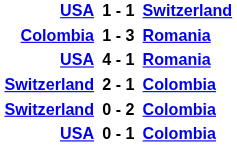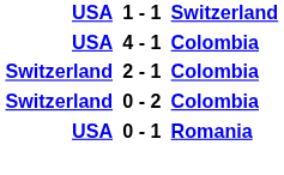 <table cellpadding="2" style="font-size:90%; margin: 0 auto;">
 <tr>
 <td width=40% align=right><strong><a href='#'>USA</a></strong></td>
 <td align=center><strong>1 - 1</strong></td>
 <td><strong><a href='#'>Switzerland</a></strong></td>
 </tr>
 <tr>
-<td width=40% align=right><strong><a href='#'>Colombia</a></strong></td>
-<td align=center><strong>1 - 3</strong></td>
-<td><strong><a href='#'>Romania</a></strong></td>
-</tr>
-<tr>
 <td width=40% align=right><strong><a href='#'>USA</a></strong></td>
 <td align=center><strong>4 - 1</strong></td>
-<td><strong><a href='#'>Romania</a></strong></td>
+<td><strong><a href='#'>Colombia</a></strong></td>
 </tr>
 <tr>
 <td width=40% align=right><strong><a href='#'>Switzerland</a></strong></td>
 <td align=center><strong>2 - 1</strong></td>
 <td><strong><a href='#'>Colombia</a></strong></td>
 </tr>
 <tr>
 <td width=40% align=right><strong><a href='#'>Switzerland</a></strong></td>
 <td align=center><strong>0 - 2</strong></td>
 <td><strong><a href='#'>Colombia</a></strong></td>
 </tr>
 <tr>
 <td width=40% align=right><strong><a href='#'>USA</a></strong></td>
 <td align=center><strong>0 - 1</strong></td>
-<td><strong><a href='#'>Colombia</a></strong></td>
+<td><strong><a href='#'>Romania</a></strong></td>
 </tr>
 </table>
